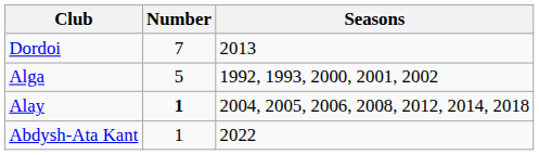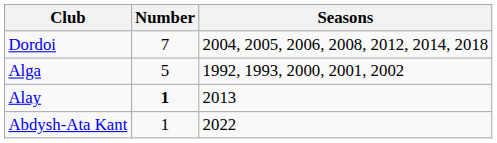 <table class="wikitable sortable">
 <tr>
 <th>Club</th>
 <th>Number</th>
 <th>Seasons</th>
 </tr>
 <tr>
 <td><a href='#'>Dordoi</a></td>
 <td style="text-align:center">7</td>
-<td>2013</td>
+<td>2004, 2005, 2006, 2008, 2012, 2014, 2018</td>
 </tr>
 <tr>
 <td><a href='#'>Alga</a></td>
 <td style="text-align:center">5</td>
 <td>1992, 1993, 2000, 2001, 2002</td>
 </tr>
 <tr>
 <td><a href='#'>Alay</a></td>
 <td style="text-align:center"><strong>1</strong></td>
-<td>2004, 2005, 2006, 2008, 2012, 2014, 2018</td>
+<td>2013</td>
 </tr>
 <tr>
 <td><a href='#'>Abdysh-Ata Kant</a></td>
 <td style="text-align:center">1</td>
 <td>2022</td>
 </tr>
 </table>
